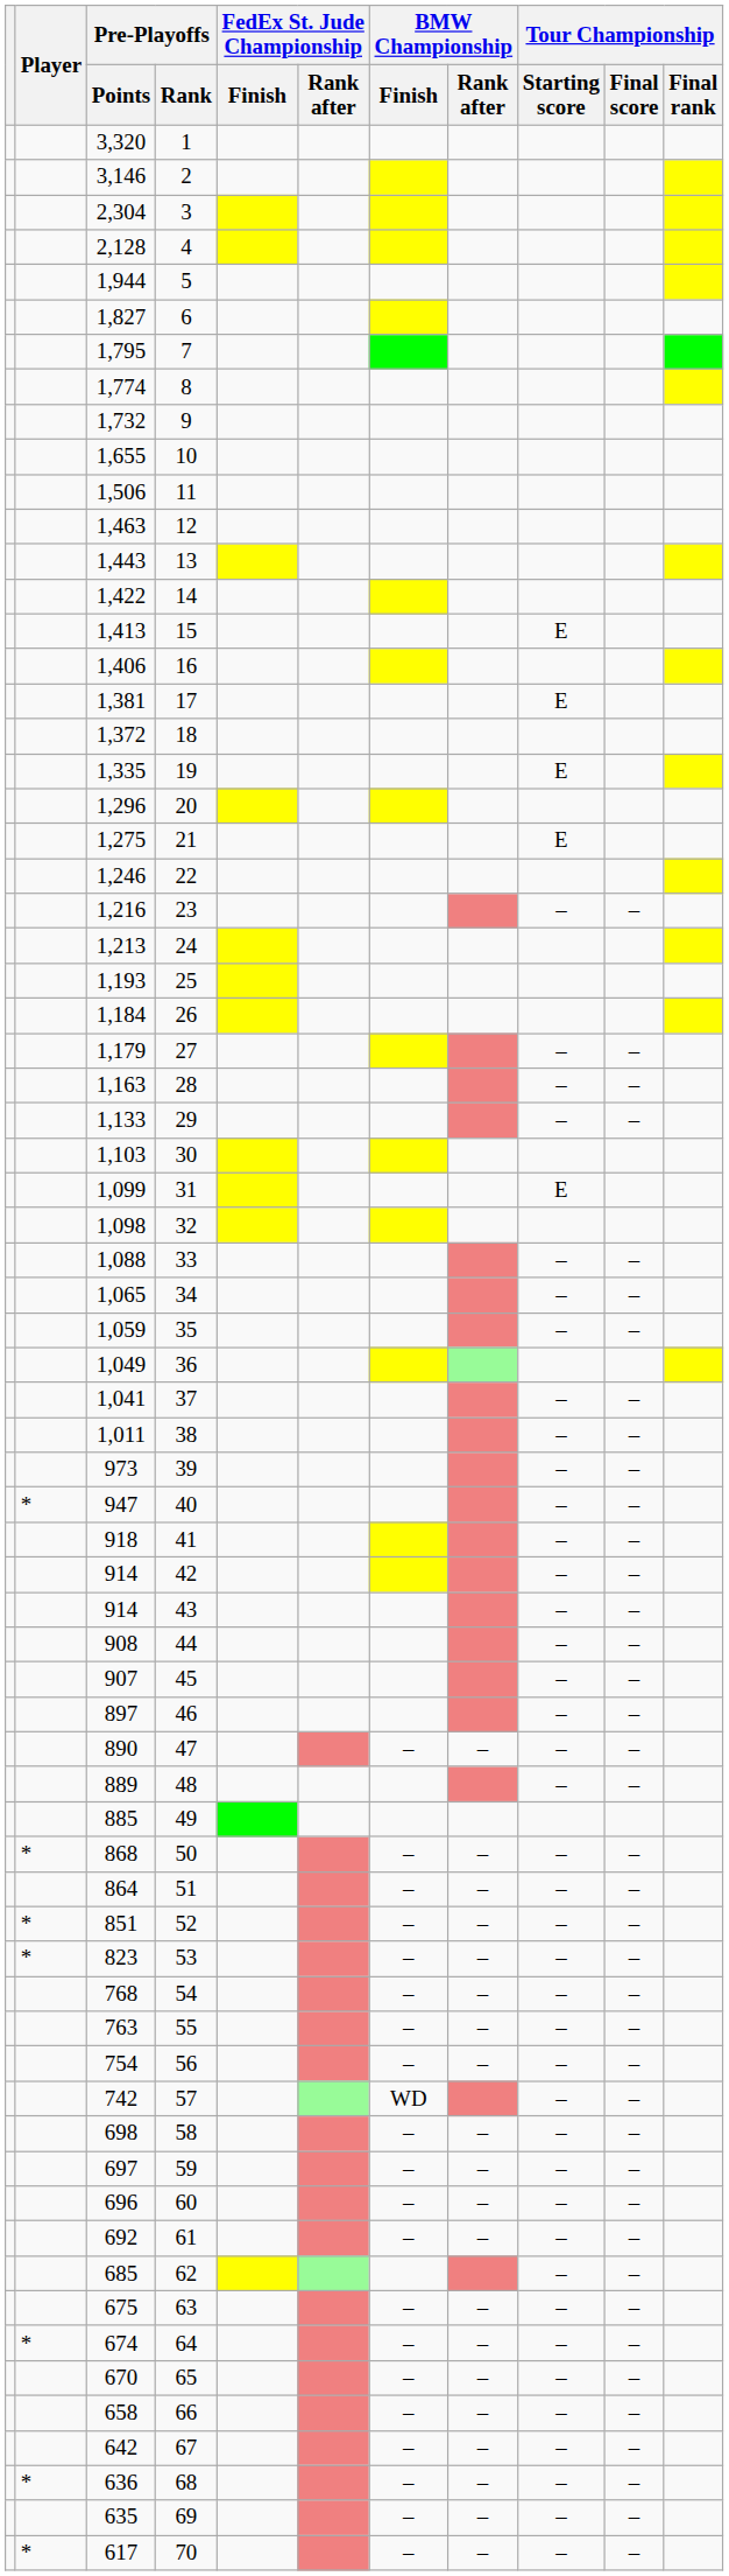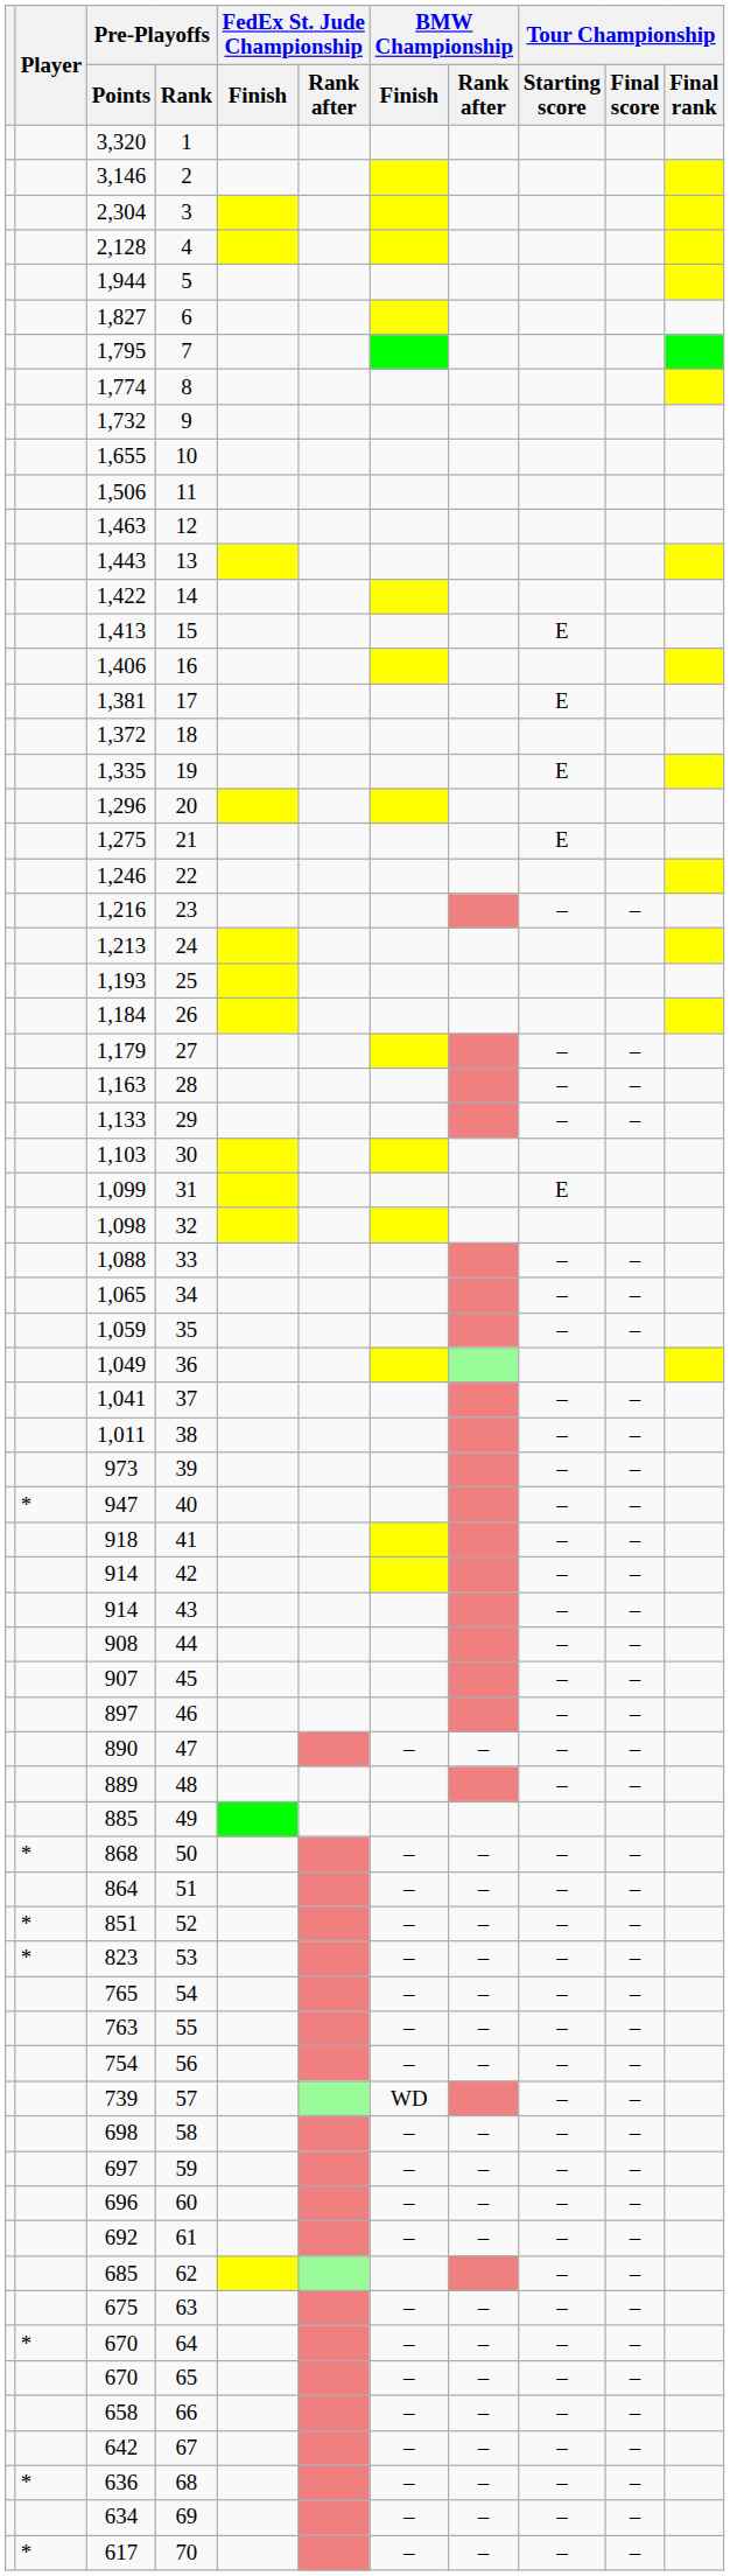 <table class="wikitable sortable" style=text-align:center>
 <tr>
 <th rowspan=2></th>
 <th rowspan=2>Player</th>
 <th colspan=2>Pre-Playoffs</th>
 <th colspan=2><a href='#'>FedEx St. Jude<br>Championship</a></th>
 <th colspan=2><a href='#'>BMW<br>Championship</a></th>
 <th colspan=3><a href='#'>Tour Championship</a></th>
 </tr>
 <tr>
 <th>Points</th>
 <th>Rank</th>
 <th>Finish</th>
 <th>Rank<br>after</th>
 <th>Finish</th>
 <th>Rank<br>after</th>
 <th>Starting<br>score</th>
 <th>Final<br>score</th>
 <th>Final<br>rank</th>
 </tr>
 <tr>
 <td></td>
 <td align=left></td>
 <td>3,320</td>
 <td>1</td>
 <td></td>
 <td></td>
 <td></td>
 <td></td>
 <td></td>
 <td></td>
 <td></td>
 </tr>
 <tr>
 <td></td>
 <td align=left></td>
 <td>3,146</td>
 <td>2</td>
 <td></td>
 <td></td>
 <td style="background:yellow;"></td>
 <td></td>
 <td></td>
 <td></td>
 <td style="background:yellow;"></td>
 </tr>
 <tr>
 <td></td>
 <td align=left></td>
 <td>2,304</td>
 <td>3</td>
 <td style="background:yellow;"></td>
 <td></td>
 <td style="background:yellow;"></td>
 <td></td>
 <td></td>
 <td></td>
 <td style="background:yellow;"></td>
 </tr>
 <tr>
 <td></td>
 <td align=left></td>
 <td>2,128</td>
 <td>4</td>
 <td style="background:yellow;"></td>
 <td></td>
 <td style="background:yellow;"></td>
 <td></td>
 <td></td>
 <td></td>
 <td style="background:yellow;"></td>
 </tr>
 <tr>
 <td></td>
 <td align=left></td>
 <td>1,944</td>
 <td>5</td>
 <td></td>
 <td></td>
 <td></td>
 <td></td>
 <td></td>
 <td></td>
 <td style="background:yellow;"></td>
 </tr>
 <tr>
 <td></td>
 <td align=left></td>
 <td>1,827</td>
 <td>6</td>
 <td></td>
 <td></td>
 <td style="background:yellow;"></td>
 <td></td>
 <td></td>
 <td></td>
 <td></td>
 </tr>
 <tr>
 <td></td>
 <td align=left></td>
 <td>1,795</td>
 <td>7</td>
 <td></td>
 <td></td>
 <td style="background:lime;"></td>
 <td></td>
 <td></td>
 <td></td>
 <td style="background:lime;"></td>
 </tr>
 <tr>
 <td></td>
 <td align=left></td>
 <td>1,774</td>
 <td>8</td>
 <td></td>
 <td></td>
 <td></td>
 <td></td>
 <td></td>
 <td></td>
 <td style="background:yellow;"></td>
 </tr>
 <tr>
 <td></td>
 <td align=left></td>
 <td>1,732</td>
 <td>9</td>
 <td></td>
 <td></td>
 <td></td>
 <td></td>
 <td></td>
 <td></td>
 <td></td>
 </tr>
 <tr>
 <td></td>
 <td align=left></td>
 <td>1,655</td>
 <td>10</td>
 <td></td>
 <td></td>
 <td></td>
 <td></td>
 <td></td>
 <td></td>
 <td></td>
 </tr>
 <tr>
 <td></td>
 <td align=left></td>
 <td>1,506</td>
 <td>11</td>
 <td></td>
 <td></td>
 <td></td>
 <td></td>
 <td></td>
 <td></td>
 <td></td>
 </tr>
 <tr>
 <td></td>
 <td align=left></td>
 <td>1,463</td>
 <td>12</td>
 <td></td>
 <td></td>
 <td></td>
 <td></td>
 <td></td>
 <td></td>
 <td></td>
 </tr>
 <tr>
 <td></td>
 <td align=left></td>
 <td>1,443</td>
 <td>13</td>
 <td style="background:yellow;"></td>
 <td></td>
 <td></td>
 <td></td>
 <td></td>
 <td></td>
 <td style="background:yellow;"></td>
 </tr>
 <tr>
 <td></td>
 <td align=left></td>
 <td>1,422</td>
 <td>14</td>
 <td></td>
 <td></td>
 <td style="background:yellow;"></td>
 <td></td>
 <td></td>
 <td></td>
 <td></td>
 </tr>
 <tr>
 <td></td>
 <td align=left></td>
 <td>1,413</td>
 <td>15</td>
 <td></td>
 <td></td>
 <td></td>
 <td></td>
 <td>E</td>
 <td></td>
 <td></td>
 </tr>
 <tr>
 <td></td>
 <td align=left></td>
 <td>1,406</td>
 <td>16</td>
 <td></td>
 <td></td>
 <td style="background:yellow;"></td>
 <td></td>
 <td></td>
 <td></td>
 <td style="background:yellow;"></td>
 </tr>
 <tr>
 <td></td>
 <td align=left></td>
 <td>1,381</td>
 <td>17</td>
 <td></td>
 <td></td>
 <td></td>
 <td></td>
 <td>E</td>
 <td></td>
 <td></td>
 </tr>
 <tr>
 <td></td>
 <td align=left></td>
 <td>1,372</td>
 <td>18</td>
 <td></td>
 <td></td>
 <td></td>
 <td></td>
 <td></td>
 <td></td>
 <td></td>
 </tr>
 <tr>
 <td></td>
 <td align=left></td>
 <td>1,335</td>
 <td>19</td>
 <td></td>
 <td></td>
 <td></td>
 <td></td>
 <td>E</td>
 <td></td>
 <td style="background:yellow;"></td>
 </tr>
 <tr>
 <td></td>
 <td align=left></td>
 <td>1,296</td>
 <td>20</td>
 <td style="background:yellow;"></td>
 <td></td>
 <td style="background:yellow;"></td>
 <td></td>
 <td></td>
 <td></td>
 <td></td>
 </tr>
 <tr>
 <td></td>
 <td align=left></td>
 <td>1,275</td>
 <td>21</td>
 <td></td>
 <td></td>
 <td></td>
 <td></td>
 <td>E</td>
 <td></td>
 <td></td>
 </tr>
 <tr>
 <td></td>
 <td align=left></td>
 <td>1,246</td>
 <td>22</td>
 <td></td>
 <td></td>
 <td></td>
 <td></td>
 <td></td>
 <td></td>
 <td style="background:yellow;"></td>
 </tr>
 <tr>
 <td></td>
 <td align=left></td>
 <td>1,216</td>
 <td>23</td>
 <td></td>
 <td></td>
 <td></td>
 <td style="background:lightcoral;"></td>
 <td>–</td>
 <td>–</td>
 <td></td>
 </tr>
 <tr>
 <td></td>
 <td align=left></td>
 <td>1,213</td>
 <td>24</td>
 <td style="background:yellow;"></td>
 <td></td>
 <td></td>
 <td></td>
 <td></td>
 <td></td>
 <td style="background:yellow;"></td>
 </tr>
 <tr>
 <td></td>
 <td align=left></td>
 <td>1,193</td>
 <td>25</td>
 <td style="background:yellow;"></td>
 <td></td>
 <td></td>
 <td></td>
 <td></td>
 <td></td>
 <td></td>
 </tr>
 <tr>
 <td></td>
 <td align=left></td>
 <td>1,184</td>
 <td>26</td>
 <td style="background:yellow;"></td>
 <td></td>
 <td></td>
 <td></td>
 <td></td>
 <td></td>
 <td style="background:yellow;"></td>
 </tr>
 <tr>
 <td></td>
 <td align=left></td>
 <td>1,179</td>
 <td>27</td>
 <td></td>
 <td></td>
 <td style="background:yellow;"></td>
 <td style="background:lightcoral;"></td>
 <td>–</td>
 <td>–</td>
 <td></td>
 </tr>
 <tr>
 <td></td>
 <td align=left></td>
 <td>1,163</td>
 <td>28</td>
 <td></td>
 <td></td>
 <td></td>
 <td style="background:lightcoral;"></td>
 <td>–</td>
 <td>–</td>
 <td></td>
 </tr>
 <tr>
 <td></td>
 <td align=left></td>
 <td>1,133</td>
 <td>29</td>
 <td></td>
 <td></td>
 <td></td>
 <td style="background:lightcoral;"></td>
 <td>–</td>
 <td>–</td>
 <td></td>
 </tr>
 <tr>
 <td></td>
 <td align=left></td>
 <td>1,103</td>
 <td>30</td>
 <td style="background:yellow;"></td>
 <td></td>
 <td style="background:yellow;"></td>
 <td></td>
 <td></td>
 <td></td>
 <td></td>
 </tr>
 <tr>
 <td></td>
 <td align=left></td>
 <td>1,099</td>
 <td>31</td>
 <td style="background:yellow;"></td>
 <td></td>
 <td></td>
 <td></td>
 <td>E</td>
 <td></td>
 <td></td>
 </tr>
 <tr>
 <td></td>
 <td align=left></td>
 <td>1,098</td>
 <td>32</td>
 <td style="background:yellow;"></td>
 <td></td>
 <td style="background:yellow;"></td>
 <td></td>
 <td></td>
 <td></td>
 <td></td>
 </tr>
 <tr>
 <td></td>
 <td align=left></td>
 <td>1,088</td>
 <td>33</td>
 <td></td>
 <td></td>
 <td></td>
 <td style="background:lightcoral;"></td>
 <td>–</td>
 <td>–</td>
 <td></td>
 </tr>
 <tr>
 <td></td>
 <td align=left></td>
 <td>1,065</td>
 <td>34</td>
 <td></td>
 <td></td>
 <td></td>
 <td style="background:lightcoral;"></td>
 <td>–</td>
 <td>–</td>
 <td></td>
 </tr>
 <tr>
 <td></td>
 <td align=left></td>
 <td>1,059</td>
 <td>35</td>
 <td></td>
 <td></td>
 <td></td>
 <td style="background:lightcoral;"></td>
 <td>–</td>
 <td>–</td>
 <td></td>
 </tr>
 <tr>
 <td></td>
 <td align=left></td>
 <td>1,049</td>
 <td>36</td>
 <td></td>
 <td></td>
 <td style="background:yellow;"></td>
 <td style="background:palegreen;"></td>
 <td></td>
 <td></td>
 <td style="background:yellow;"></td>
 </tr>
 <tr>
 <td></td>
 <td align=left></td>
 <td>1,041</td>
 <td>37</td>
 <td></td>
 <td></td>
 <td></td>
 <td style="background:lightcoral;"></td>
 <td>–</td>
 <td>–</td>
 <td></td>
 </tr>
 <tr>
 <td></td>
 <td align=left></td>
 <td>1,011</td>
 <td>38</td>
 <td></td>
 <td></td>
 <td></td>
 <td style="background:lightcoral;"></td>
 <td>–</td>
 <td>–</td>
 <td></td>
 </tr>
 <tr>
 <td></td>
 <td align=left></td>
 <td>973</td>
 <td>39</td>
 <td></td>
 <td></td>
 <td></td>
 <td style="background:lightcoral;"></td>
 <td>–</td>
 <td>–</td>
 <td></td>
 </tr>
 <tr>
 <td></td>
 <td align=left>*</td>
 <td>947</td>
 <td>40</td>
 <td></td>
 <td></td>
 <td></td>
 <td style="background:lightcoral;"></td>
 <td>–</td>
 <td>–</td>
 <td></td>
 </tr>
 <tr>
 <td></td>
 <td align=left></td>
 <td>918</td>
 <td>41</td>
 <td></td>
 <td></td>
 <td style="background:yellow;"></td>
 <td style="background:lightcoral;"></td>
 <td>–</td>
 <td>–</td>
 <td></td>
 </tr>
 <tr>
 <td></td>
 <td align=left></td>
 <td>914</td>
 <td>42</td>
 <td></td>
 <td></td>
 <td style="background:yellow;"></td>
 <td style="background:lightcoral;"></td>
 <td>–</td>
 <td>–</td>
 <td></td>
 </tr>
 <tr>
 <td></td>
 <td align=left></td>
 <td>914</td>
 <td>43</td>
 <td></td>
 <td></td>
 <td></td>
 <td style="background:lightcoral;"></td>
 <td>–</td>
 <td>–</td>
 <td></td>
 </tr>
 <tr>
 <td></td>
 <td align=left></td>
 <td>908</td>
 <td>44</td>
 <td></td>
 <td></td>
 <td></td>
 <td style="background:lightcoral;"></td>
 <td>–</td>
 <td>–</td>
 <td></td>
 </tr>
 <tr>
 <td></td>
 <td align=left></td>
 <td>907</td>
 <td>45</td>
 <td></td>
 <td></td>
 <td></td>
 <td style="background:lightcoral;"></td>
 <td>–</td>
 <td>–</td>
 <td></td>
 </tr>
 <tr>
 <td></td>
 <td align=left></td>
 <td>897</td>
 <td>46</td>
 <td></td>
 <td></td>
 <td></td>
 <td style="background:lightcoral;"></td>
 <td>–</td>
 <td>–</td>
 <td></td>
 </tr>
 <tr>
 <td></td>
 <td align=left></td>
 <td>890</td>
 <td>47</td>
 <td></td>
 <td style="background:lightcoral;"></td>
 <td>–</td>
 <td>–</td>
 <td>–</td>
 <td>–</td>
 <td></td>
 </tr>
 <tr>
 <td></td>
 <td align=left></td>
 <td>889</td>
 <td>48</td>
 <td></td>
 <td></td>
 <td></td>
 <td style="background:lightcoral;"></td>
 <td>–</td>
 <td>–</td>
 <td></td>
 </tr>
 <tr>
 <td></td>
 <td align=left></td>
 <td>885</td>
 <td>49</td>
 <td style="background:lime;"></td>
 <td></td>
 <td></td>
 <td></td>
 <td></td>
 <td></td>
 <td></td>
 </tr>
 <tr>
 <td></td>
 <td align=left>*</td>
 <td>868</td>
 <td>50</td>
 <td></td>
 <td style="background:lightcoral;"></td>
 <td>–</td>
 <td>–</td>
 <td>–</td>
 <td>–</td>
 <td></td>
 </tr>
 <tr>
 <td></td>
 <td align=left></td>
 <td>864</td>
 <td>51</td>
 <td></td>
 <td style="background:lightcoral;"></td>
 <td>–</td>
 <td>–</td>
 <td>–</td>
 <td>–</td>
 <td></td>
 </tr>
 <tr>
 <td></td>
 <td align=left>*</td>
 <td>851</td>
 <td>52</td>
 <td></td>
 <td style="background:lightcoral;"></td>
 <td>–</td>
 <td>–</td>
 <td>–</td>
 <td>–</td>
 <td></td>
 </tr>
 <tr>
 <td></td>
 <td align=left>*</td>
 <td>823</td>
 <td>53</td>
 <td></td>
 <td style="background:lightcoral;"></td>
 <td>–</td>
 <td>–</td>
 <td>–</td>
 <td>–</td>
 <td></td>
 </tr>
 <tr>
 <td></td>
 <td align=left></td>
-<td>768</td>
+<td>765</td>
 <td>54</td>
 <td></td>
 <td style="background:lightcoral;"></td>
 <td>–</td>
 <td>–</td>
 <td>–</td>
 <td>–</td>
 <td></td>
 </tr>
 <tr>
 <td></td>
 <td align=left></td>
 <td>763</td>
 <td>55</td>
 <td></td>
 <td style="background:lightcoral;"></td>
 <td>–</td>
 <td>–</td>
 <td>–</td>
 <td>–</td>
 <td></td>
 </tr>
 <tr>
 <td></td>
 <td align=left></td>
 <td>754</td>
 <td>56</td>
 <td></td>
 <td style="background:lightcoral;"></td>
 <td>–</td>
 <td>–</td>
 <td>–</td>
 <td>–</td>
 <td></td>
 </tr>
 <tr>
 <td></td>
 <td align=left></td>
-<td>742</td>
+<td>739</td>
 <td>57</td>
 <td></td>
 <td style="background:palegreen;"></td>
 <td>WD</td>
 <td style="background:lightcoral;"></td>
 <td>–</td>
 <td>–</td>
 <td></td>
 </tr>
 <tr>
 <td></td>
 <td align=left></td>
 <td>698</td>
 <td>58</td>
 <td></td>
 <td style="background:lightcoral;"></td>
 <td>–</td>
 <td>–</td>
 <td>–</td>
 <td>–</td>
 <td></td>
 </tr>
 <tr>
 <td></td>
 <td align=left></td>
 <td>697</td>
 <td>59</td>
 <td></td>
 <td style="background:lightcoral;"></td>
 <td>–</td>
 <td>–</td>
 <td>–</td>
 <td>–</td>
 <td></td>
 </tr>
 <tr>
 <td></td>
 <td align=left></td>
 <td>696</td>
 <td>60</td>
 <td></td>
 <td style="background:lightcoral;"></td>
 <td>–</td>
 <td>–</td>
 <td>–</td>
 <td>–</td>
 <td></td>
 </tr>
 <tr>
 <td></td>
 <td align=left></td>
 <td>692</td>
 <td>61</td>
 <td></td>
 <td style="background:lightcoral;"></td>
 <td>–</td>
 <td>–</td>
 <td>–</td>
 <td>–</td>
 <td></td>
 </tr>
 <tr>
 <td></td>
 <td align=left></td>
 <td>685</td>
 <td>62</td>
 <td style="background:yellow;"></td>
 <td style="background:palegreen;"></td>
 <td></td>
 <td style="background:lightcoral;"></td>
 <td>–</td>
 <td>–</td>
 <td></td>
 </tr>
 <tr>
 <td></td>
 <td align=left></td>
 <td>675</td>
 <td>63</td>
 <td></td>
 <td style="background:lightcoral;"></td>
 <td>–</td>
 <td>–</td>
 <td>–</td>
 <td>–</td>
 <td></td>
 </tr>
 <tr>
 <td></td>
 <td align=left>*</td>
-<td>674</td>
+<td>670</td>
 <td>64</td>
 <td></td>
 <td style="background:lightcoral;"></td>
 <td>–</td>
 <td>–</td>
 <td>–</td>
 <td>–</td>
 <td></td>
 </tr>
 <tr>
 <td></td>
 <td align=left></td>
 <td>670</td>
 <td>65</td>
 <td></td>
 <td style="background:lightcoral;"></td>
 <td>–</td>
 <td>–</td>
 <td>–</td>
 <td>–</td>
 <td></td>
 </tr>
 <tr>
 <td></td>
 <td align=left></td>
 <td>658</td>
 <td>66</td>
 <td></td>
 <td style="background:lightcoral;"></td>
 <td>–</td>
 <td>–</td>
 <td>–</td>
 <td>–</td>
 <td></td>
 </tr>
 <tr>
 <td></td>
 <td align=left></td>
 <td>642</td>
 <td>67</td>
 <td></td>
 <td style="background:lightcoral;"></td>
 <td>–</td>
 <td>–</td>
 <td>–</td>
 <td>–</td>
 <td></td>
 </tr>
 <tr>
 <td></td>
 <td align=left>*</td>
 <td>636</td>
 <td>68</td>
 <td></td>
 <td style="background:lightcoral;"></td>
 <td>–</td>
 <td>–</td>
 <td>–</td>
 <td>–</td>
 <td></td>
 </tr>
 <tr>
 <td></td>
 <td align=left></td>
-<td>635</td>
+<td>634</td>
 <td>69</td>
 <td></td>
 <td style="background:lightcoral;"></td>
 <td>–</td>
 <td>–</td>
 <td>–</td>
 <td>–</td>
 <td></td>
 </tr>
 <tr>
 <td></td>
 <td align=left>*</td>
 <td>617</td>
 <td>70</td>
 <td></td>
 <td style="background:lightcoral;"></td>
 <td>–</td>
 <td>–</td>
 <td>–</td>
 <td>–</td>
 <td></td>
 </tr>
 </table>
